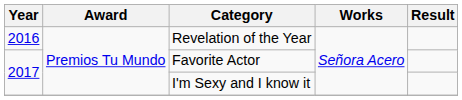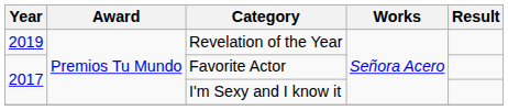 <table class="wikitable plainrowheaders">
 <tr>
 <th scope="col">Year</th>
 <th scope="col">Award</th>
 <th scope="col">Category</th>
 <th scope="col">Works</th>
 <th scope="col">Result</th>
 </tr>
 <tr>
-<td rowspan="1"><a href='#'>2016</a></td>
+<td rowspan="1"><a href='#'>2019</a></td>
 <td rowspan="3"><a href='#'>Premios Tu Mundo</a></td>
 <td>Revelation of the Year</td>
 <td rowspan="3"><em><a href='#'>Señora Acero</a></em></td>
 <td></td>
 </tr>
 <tr>
 <td rowspan="2"><a href='#'>2017</a></td>
 <td>Favorite Actor</td>
 <td></td>
 </tr>
 <tr>
 <td>I'm Sexy and I know it</td>
 <td></td>
 </tr>
 <tr>
 </tr>
 </table>
